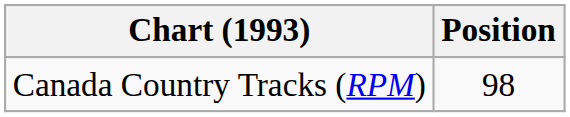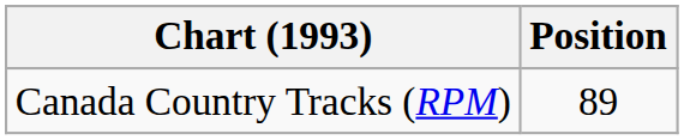 <table class="wikitable sortable">
 <tr>
 <th scope="col">Chart (1993)</th>
 <th scope="col">Position</th>
 </tr>
 <tr>
 <td>Canada Country Tracks (<em><a href='#'>RPM</a></em>)</td>
-<td align="center">98</td>
+<td align="center">89</td>
 </tr>
 </table>
